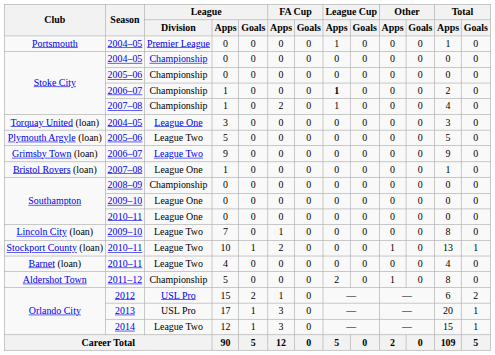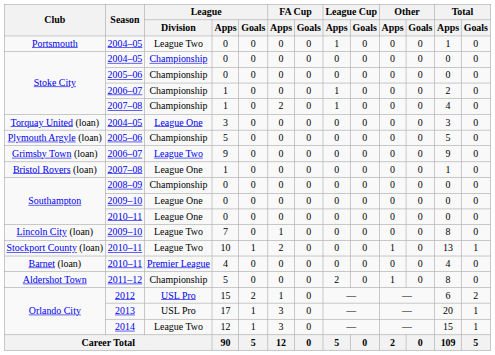 <table class="wikitable" style="text-align: center;">
 <tr>
 <th rowspan="2">Club</th>
 <th rowspan="2">Season</th>
 <th colspan="3">League</th>
 <th colspan="2">FA Cup</th>
 <th colspan="2">League Cup</th>
 <th colspan="2">Other</th>
 <th colspan="2">Total</th>
 </tr>
 <tr>
 <th>Division</th>
 <th>Apps</th>
 <th>Goals</th>
 <th>Apps</th>
 <th>Goals</th>
 <th>Apps</th>
 <th>Goals</th>
 <th>Apps</th>
 <th>Goals</th>
 <th>Apps</th>
 <th>Goals</th>
 </tr>
 <tr>
 <td><a href='#'>Portsmouth</a></td>
 <td><a href='#'>2004–05</a></td>
-<td><a href='#'>Premier League</a></td>
+<td>League Two</td>
 <td>0</td>
 <td>0</td>
 <td>0</td>
 <td>0</td>
 <td>1</td>
 <td>0</td>
 <td>0</td>
 <td>0</td>
 <td>1</td>
 <td>0</td>
 </tr>
 <tr>
 <td rowspan=4><a href='#'>Stoke City</a></td>
 <td><a href='#'>2004–05</a></td>
 <td><a href='#'>Championship</a></td>
 <td>0</td>
 <td>0</td>
 <td>0</td>
 <td>0</td>
 <td>0</td>
 <td>0</td>
 <td>0</td>
 <td>0</td>
 <td>0</td>
 <td>0</td>
 </tr>
 <tr>
 <td><a href='#'>2005–06</a></td>
 <td>Championship</td>
 <td>0</td>
 <td>0</td>
 <td>0</td>
 <td>0</td>
 <td>0</td>
 <td>0</td>
 <td>0</td>
 <td>0</td>
 <td>0</td>
 <td>0</td>
 </tr>
 <tr>
 <td><a href='#'>2006–07</a></td>
 <td>Championship</td>
 <td>1</td>
 <td>0</td>
 <td>0</td>
 <td>0</td>
-<td><strong>1</strong></td>
+<td>1</td>
 <td>0</td>
 <td>0</td>
 <td>0</td>
 <td>2</td>
 <td>0</td>
 </tr>
 <tr>
 <td><a href='#'>2007–08</a></td>
 <td>Championship</td>
 <td>1</td>
 <td>0</td>
 <td>2</td>
 <td>0</td>
 <td>1</td>
 <td>0</td>
 <td>0</td>
 <td>0</td>
 <td>4</td>
 <td>0</td>
 </tr>
 <tr>
 <td><a href='#'>Torquay United</a> (loan)</td>
 <td><a href='#'>2004–05</a></td>
 <td><a href='#'>League One</a></td>
 <td>3</td>
 <td>0</td>
 <td>0</td>
 <td>0</td>
 <td>0</td>
 <td>0</td>
 <td>0</td>
 <td>0</td>
 <td>3</td>
 <td>0</td>
 </tr>
 <tr>
 <td><a href='#'>Plymouth Argyle</a> (loan)</td>
 <td><a href='#'>2005–06</a></td>
-<td>League Two</td>
+<td>Championship</td>
 <td>5</td>
 <td>0</td>
 <td>0</td>
 <td>0</td>
 <td>0</td>
 <td>0</td>
 <td>0</td>
 <td>0</td>
 <td>5</td>
 <td>0</td>
 </tr>
 <tr>
 <td><a href='#'>Grimsby Town</a> (loan)</td>
 <td><a href='#'>2006–07</a></td>
 <td><a href='#'>League Two</a></td>
 <td>9</td>
 <td>0</td>
 <td>0</td>
 <td>0</td>
 <td>0</td>
 <td>0</td>
 <td>0</td>
 <td>0</td>
 <td>9</td>
 <td>0</td>
 </tr>
 <tr>
 <td><a href='#'>Bristol Rovers</a> (loan)</td>
 <td><a href='#'>2007–08</a></td>
 <td>League One</td>
 <td>1</td>
 <td>0</td>
 <td>0</td>
 <td>0</td>
 <td>0</td>
 <td>0</td>
 <td>0</td>
 <td>0</td>
 <td>1</td>
 <td>0</td>
 </tr>
 <tr>
 <td rowspan=3><a href='#'>Southampton</a></td>
 <td><a href='#'>2008–09</a></td>
 <td>Championship</td>
 <td>0</td>
 <td>0</td>
 <td>0</td>
 <td>0</td>
 <td>0</td>
 <td>0</td>
 <td>0</td>
 <td>0</td>
 <td>0</td>
 <td>0</td>
 </tr>
 <tr>
 <td><a href='#'>2009–10</a></td>
 <td>League One</td>
 <td>0</td>
 <td>0</td>
 <td>0</td>
 <td>0</td>
 <td>0</td>
 <td>0</td>
 <td>0</td>
 <td>0</td>
 <td>0</td>
 <td>0</td>
 </tr>
 <tr>
 <td><a href='#'>2010–11</a></td>
 <td>League One</td>
 <td>0</td>
 <td>0</td>
 <td>0</td>
 <td>0</td>
 <td>0</td>
 <td>0</td>
 <td>0</td>
 <td>0</td>
 <td>0</td>
 <td>0</td>
 </tr>
 <tr>
 <td><a href='#'>Lincoln City</a> (loan)</td>
 <td><a href='#'>2009–10</a></td>
 <td>League Two</td>
 <td>7</td>
 <td>0</td>
 <td>1</td>
 <td>0</td>
 <td>0</td>
 <td>0</td>
 <td>0</td>
 <td>0</td>
 <td>8</td>
 <td>0</td>
 </tr>
 <tr>
 <td><a href='#'>Stockport County</a> (loan)</td>
 <td><a href='#'>2010–11</a></td>
 <td>League Two</td>
 <td>10</td>
 <td>1</td>
 <td>2</td>
 <td>0</td>
 <td>0</td>
 <td>0</td>
 <td>1</td>
 <td>0</td>
 <td>13</td>
 <td>1</td>
 </tr>
 <tr>
 <td><a href='#'>Barnet</a> (loan)</td>
 <td><a href='#'>2010–11</a></td>
-<td>League Two</td>
+<td><a href='#'>Premier League</a></td>
 <td>4</td>
 <td>0</td>
 <td>0</td>
 <td>0</td>
 <td>0</td>
 <td>0</td>
 <td>0</td>
 <td>0</td>
 <td>4</td>
 <td>0</td>
 </tr>
 <tr>
 <td><a href='#'>Aldershot Town</a></td>
 <td><a href='#'>2011–12</a></td>
 <td>Championship</td>
 <td>5</td>
 <td>0</td>
 <td>0</td>
 <td>0</td>
 <td>2</td>
 <td>0</td>
 <td>1</td>
 <td>0</td>
 <td>8</td>
 <td>0</td>
 </tr>
 <tr>
 <td rowspan=3><a href='#'>Orlando City</a></td>
 <td><a href='#'>2012</a></td>
 <td><a href='#'>USL Pro</a></td>
 <td>15</td>
 <td>2</td>
 <td>1</td>
 <td>0</td>
 <td colspan="2">—</td>
 <td colspan="2">—</td>
 <td>6</td>
 <td>2</td>
 </tr>
 <tr>
 <td><a href='#'>2013</a></td>
 <td>USL Pro</td>
 <td>17</td>
 <td>1</td>
 <td>3</td>
 <td>0</td>
 <td colspan="2">—</td>
 <td colspan="2">—</td>
 <td>20</td>
 <td>1</td>
 </tr>
 <tr>
 <td><a href='#'>2014</a></td>
 <td>League Two</td>
 <td>12</td>
 <td>1</td>
 <td>3</td>
 <td>0</td>
 <td colspan="2">—</td>
 <td colspan="2">—</td>
 <td>15</td>
 <td>1</td>
 </tr>
 <tr>
 <th colspan="3">Career Total</th>
 <th>90</th>
 <th>5</th>
 <th>12</th>
 <th>0</th>
 <th>5</th>
 <th>0</th>
 <th>2</th>
 <th>0</th>
 <th>109</th>
 <th>5</th>
 </tr>
 </table>
